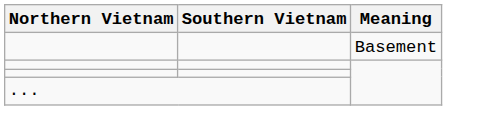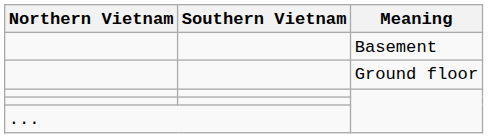 <table class="wikitable">
 <tr>
 <th>Northern Vietnam</th>
 <th>Southern Vietnam</th>
 <th>Meaning</th>
 </tr>
 <tr>
 <td></td>
 <td></td>
 <td>Basement</td>
 </tr>
 <tr>
 <td></td>
 <td></td>
+<td>Ground floor</td>
+</tr>
+<tr>
+<td></td>
+<td></td>
 </tr>
 <tr>
 <td></td>
 <td></td>
 </tr>
 <tr>
 <td colspan="2">...</td>
 </tr>
 </table>
